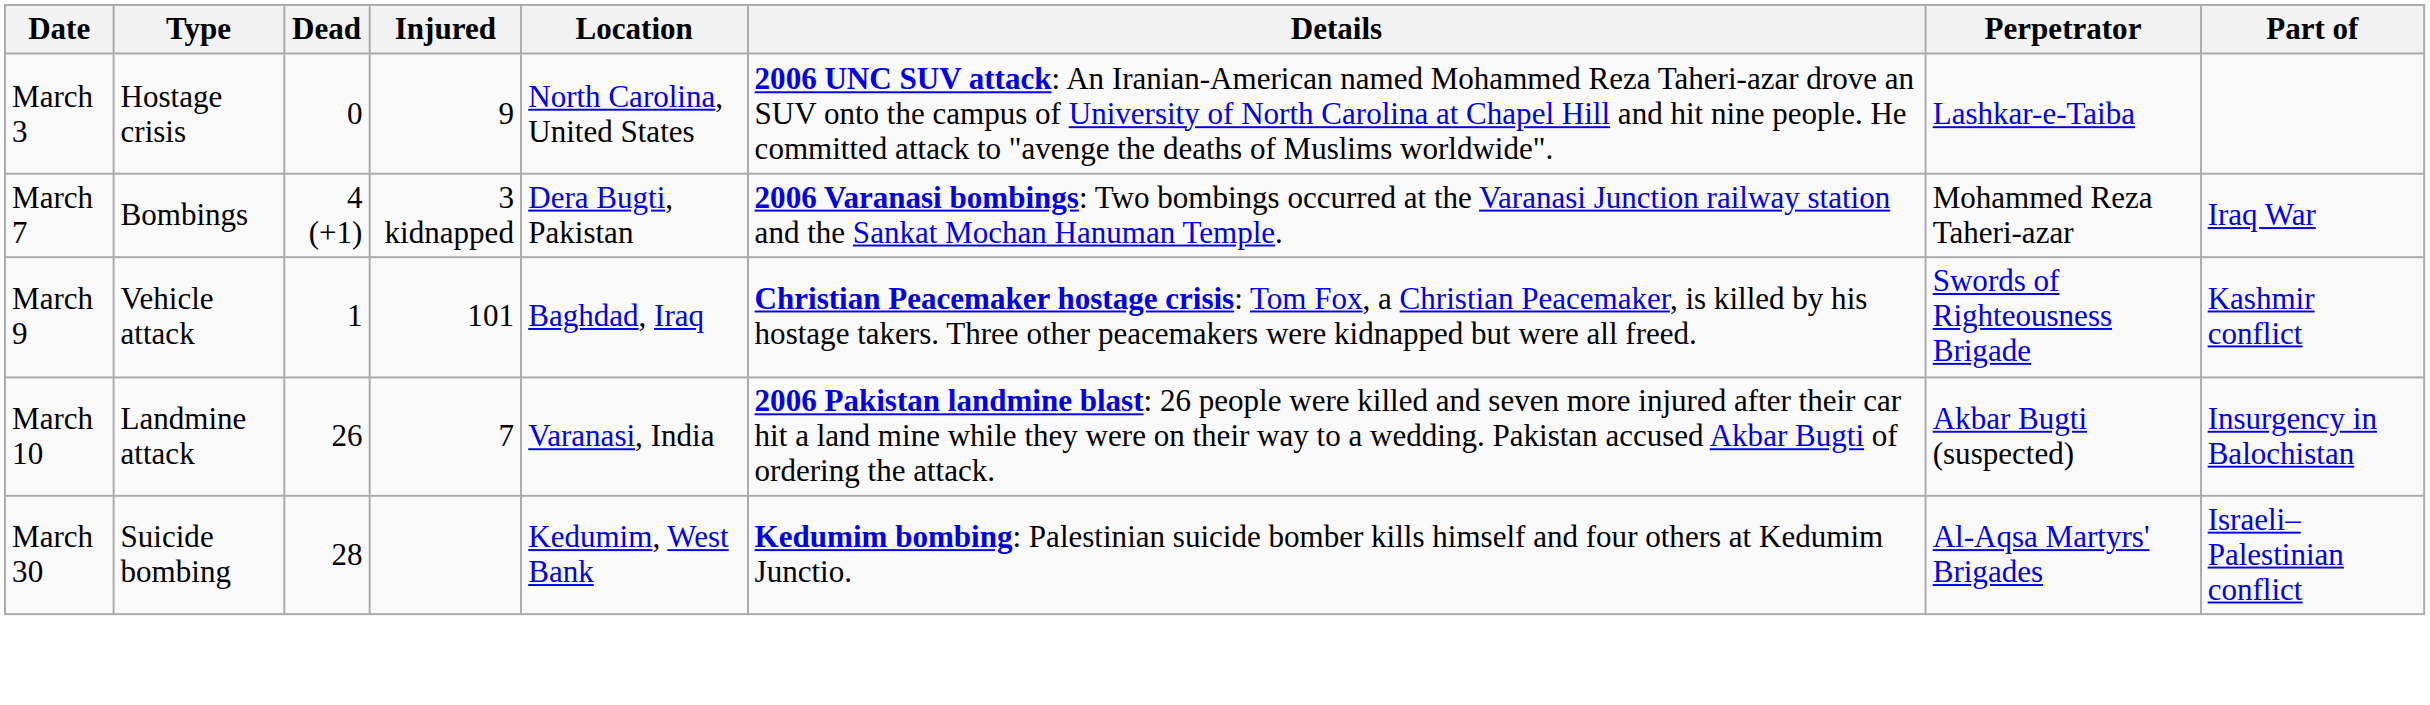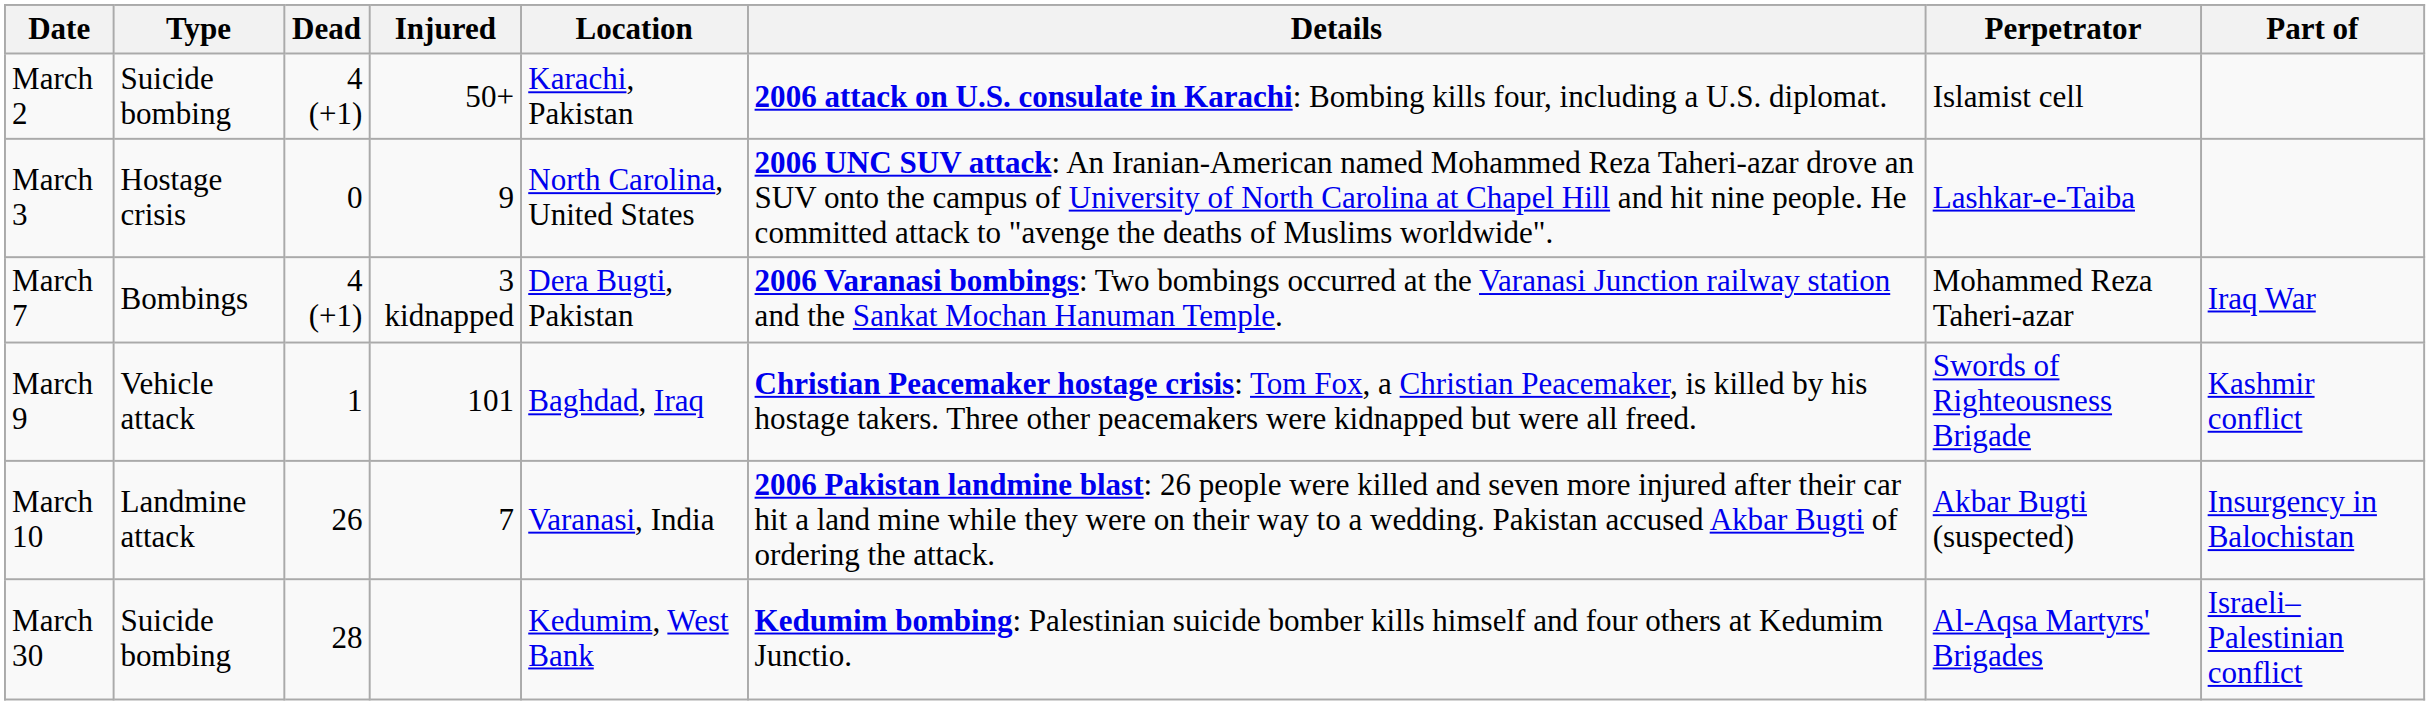 <table class="wikitable" id="terrorIncidents2006Mar">
 <tr>
 <th>Date</th>
 <th>Type</th>
 <th data-sort-type="number">Dead</th>
 <th data-sort-type="number">Injured</th>
 <th>Location</th>
 <th class="unsortable">Details</th>
 <th>Perpetrator</th>
 <th>Part of<br></th>
+</tr>
+<tr>
+<td>March 2</td>
+<td>Suicide bombing</td>
+<td align="right">4 (+1)</td>
+<td align="right">50+</td>
+<td><a href='#'>Karachi</a>, Pakistan</td>
+<td><strong><a href='#'>2006 attack on U.S. consulate in Karachi</a></strong>: Bombing kills four, including a U.S. diplomat.</td>
+<td>Islamist cell</td>
+<td></td>
 </tr>
 <tr>
 <td>March 3</td>
 <td>Hostage crisis</td>
 <td align="right">0</td>
 <td align="right">9</td>
 <td><a href='#'>North Carolina</a>, United States</td>
 <td><strong><a href='#'>2006 UNC SUV attack</a></strong>: An Iranian-American named Mohammed Reza Taheri-azar drove an SUV onto the campus of <a href='#'>University of North Carolina at Chapel Hill</a> and hit nine people. He committed attack to "avenge the deaths of Muslims worldwide".</td>
 <td><a href='#'>Lashkar-e-Taiba</a></td>
 <td></td>
 </tr>
 <tr>
 <td>March 7</td>
 <td>Bombings</td>
 <td align="right">4 (+1)</td>
 <td align="right">3 kidnapped</td>
 <td><a href='#'>Dera Bugti</a>, Pakistan</td>
 <td><strong><a href='#'>2006 Varanasi bombings</a></strong>: Two bombings occurred at the <a href='#'>Varanasi Junction railway station</a> and the <a href='#'>Sankat Mochan Hanuman Temple</a>.</td>
 <td>Mohammed Reza Taheri-azar</td>
 <td><a href='#'>Iraq War</a></td>
 </tr>
 <tr>
 <td>March 9</td>
 <td>Vehicle attack</td>
 <td align="right">1</td>
 <td align="right">101</td>
 <td><a href='#'>Baghdad</a>, <a href='#'>Iraq</a></td>
 <td><strong><a href='#'>Christian Peacemaker hostage crisis</a></strong>: <a href='#'>Tom Fox</a>, a <a href='#'>Christian Peacemaker</a>, is killed by his hostage takers. Three other peacemakers were kidnapped but were all freed.</td>
 <td><a href='#'>Swords of Righteousness Brigade</a></td>
 <td><a href='#'>Kashmir conflict</a></td>
 </tr>
 <tr>
 <td>March 10</td>
 <td>Landmine attack</td>
 <td align="right">26</td>
 <td align="right">7</td>
 <td><a href='#'>Varanasi</a>, India</td>
 <td><strong><a href='#'>2006 Pakistan landmine blast</a></strong>: 26 people were killed and seven more injured after their car hit a land mine while they were on their way to a wedding. Pakistan accused <a href='#'>Akbar Bugti</a> of ordering the attack.</td>
 <td><a href='#'>Akbar Bugti</a> (suspected)</td>
 <td><a href='#'>Insurgency in Balochistan</a></td>
 </tr>
 <tr>
 <td>March 30</td>
 <td>Suicide bombing</td>
 <td align="right">28</td>
 <td align="right"></td>
 <td><a href='#'>Kedumim</a>, <a href='#'>West Bank</a></td>
 <td><strong><a href='#'>Kedumim bombing</a></strong>: Palestinian suicide bomber kills himself and four others at Kedumim Junctio.</td>
 <td><a href='#'>Al-Aqsa Martyrs' Brigades</a></td>
 <td><a href='#'>Israeli–Palestinian conflict</a></td>
 </tr>
 </table>
